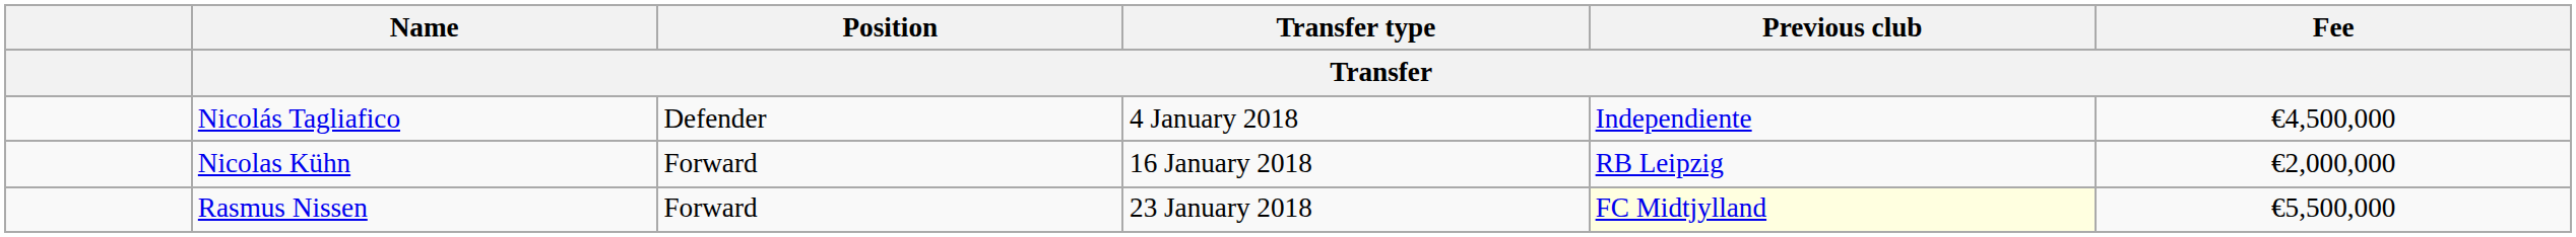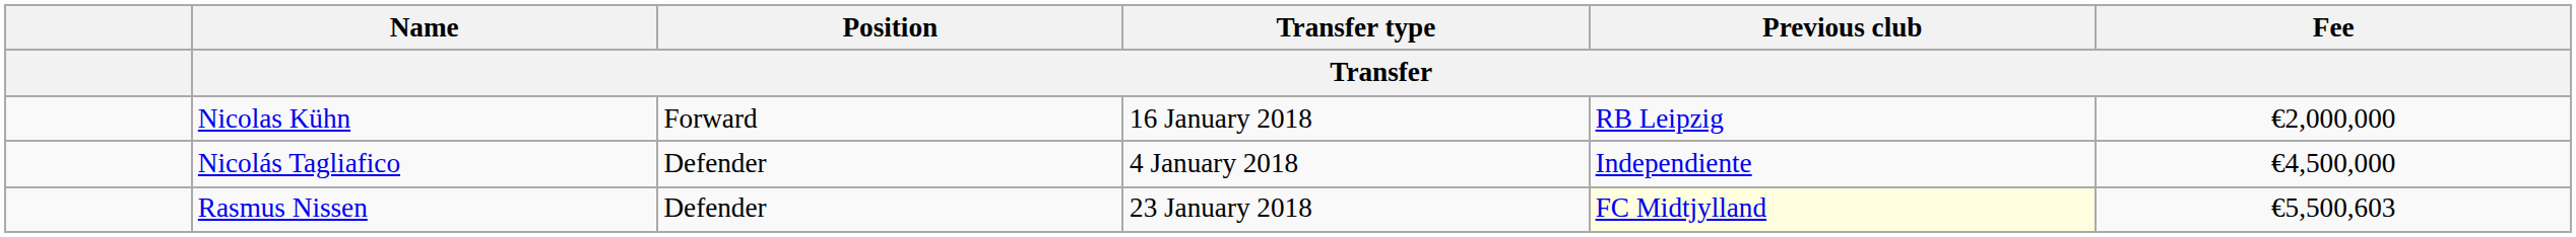 <table class="wikitable" style="width:100%; font-size:85%;">
 <tr>
 <th width="2%"></th>
 <th width="5%">Name</th>
 <th width="5%">Position</th>
 <th width="5%">Transfer type</th>
 <th width="5%">Previous club</th>
 <th width="5%">Fee</th>
 </tr>
 <tr>
 <th></th>
 <th colspan="5" align="center">Transfer</th>
 </tr>
 <tr>
 <td align=center></td>
+<td align=left> <a href='#'>Nicolas Kühn</a></td>
+<td align=left>Forward</td>
+<td align=left>16 January 2018</td>
+<td align=left> <a href='#'>RB Leipzig</a></td>
+<td align=center>€2,000,000</td>
+</tr>
+<tr>
+<td align=center></td>
 <td align=left> <a href='#'>Nicolás Tagliafico</a></td>
 <td align=left>Defender</td>
 <td align=left>4 January 2018</td>
 <td align=left> <a href='#'>Independiente</a></td>
 <td align=center>€4,500,000</td>
 </tr>
 <tr>
 <td align=center></td>
-<td align=left> <a href='#'>Nicolas Kühn</a></td>
-<td align=left>Forward</td>
-<td align=left>16 January 2018</td>
-<td align=left> <a href='#'>RB Leipzig</a></td>
-<td align=center>€2,000,000</td>
-</tr>
-<tr>
-<td align=center></td>
 <td align=left> <a href='#'>Rasmus Nissen</a></td>
-<td align=left>Forward</td>
+<td align=left>Defender</td>
 <td align=left>23 January 2018</td>
 <td align=left style="background: lightyellow;"> <a href='#'>FC Midtjylland</a></td>
-<td align=center>€5,500,000</td>
+<td align=center>€5,500,603</td>
 </tr>
 <tr>
 </tr>
 </table>
